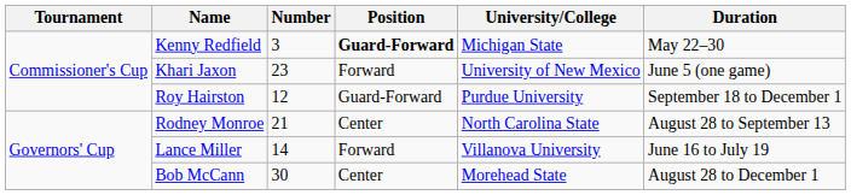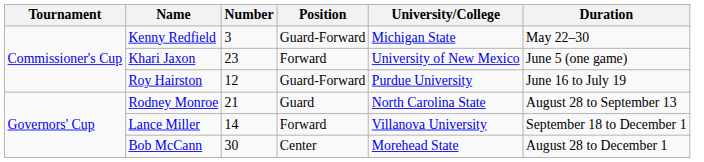 <table class="wikitable">
 <tr>
 <th>Tournament</th>
 <th>Name</th>
 <th>Number</th>
 <th>Position</th>
 <th>University/College</th>
 <th>Duration</th>
 </tr>
 <tr>
 <td rowspan="3"><a href='#'>Commissioner's Cup</a></td>
 <td><a href='#'>Kenny Redfield</a></td>
 <td>3</td>
-<td><strong>Guard-Forward</strong></td>
+<td>Guard-Forward</td>
 <td><a href='#'>Michigan State</a></td>
 <td>May 22–30</td>
 </tr>
 <tr>
 <td><a href='#'>Khari Jaxon</a></td>
 <td>23</td>
 <td>Forward</td>
 <td><a href='#'>University of New Mexico</a></td>
 <td>June 5 (one game)</td>
 </tr>
 <tr>
 <td><a href='#'>Roy Hairston</a></td>
 <td>12</td>
 <td>Guard-Forward</td>
 <td><a href='#'>Purdue University</a></td>
-<td>September 18 to December 1</td>
+<td>June 16 to July 19</td>
 </tr>
 <tr>
 <td rowspan="3"><a href='#'>Governors' Cup</a></td>
 <td><a href='#'>Rodney Monroe</a></td>
 <td>21</td>
-<td>Center</td>
+<td>Guard</td>
 <td><a href='#'>North Carolina State</a></td>
 <td>August 28 to September 13</td>
 </tr>
 <tr>
 <td><a href='#'>Lance Miller</a></td>
 <td>14</td>
 <td>Forward</td>
 <td><a href='#'>Villanova University</a></td>
-<td>June 16 to July 19</td>
+<td>September 18 to December 1</td>
 </tr>
 <tr>
 <td><a href='#'>Bob McCann</a></td>
 <td>30</td>
 <td>Center</td>
 <td><a href='#'>Morehead State</a></td>
 <td>August 28 to December 1</td>
 </tr>
 </table>
